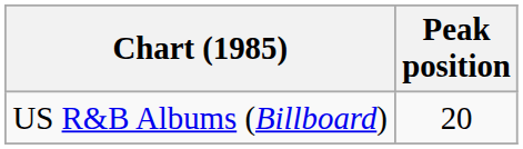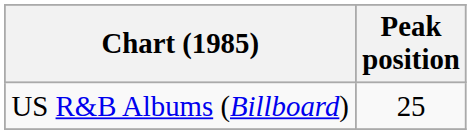 <table Class = "wikitable sortable">
 <tr>
 <th>Chart (1985)</th>
 <th>Peak<br>position</th>
 </tr>
 <tr>
 <td>US <a href='#'>R&B Albums</a> (<em><a href='#'>Billboard</a></em>)</td>
-<td align=center>20</td>
+<td align=center>25</td>
 </tr>
 </table>
